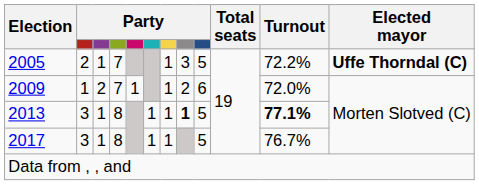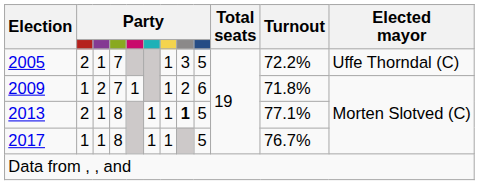 <table class="wikitable">
 <tr>
 <th rowspan="2">Election</th>
 <th colspan="8">Party</th>
 <th rowspan="2">Total<br>seats</th>
 <th rowspan="2">Turnout</th>
 <th rowspan="2">Elected<br>mayor</th>
 </tr>
 <tr>
 <td style="background:#B5211D;"><strong><a href='#'></a></strong></td>
 <td style="background:#843A93;"><strong><a href='#'></a></strong></td>
 <td style="background:#89A920;"><strong><a href='#'></a></strong></td>
 <td style="background:#C9096C;"><strong><a href='#'></a></strong></td>
 <td style="background:#1CB1B7;"><strong><a href='#'></a></strong></td>
 <td style="background:#F4D44D;"><strong><a href='#'></a></strong></td>
 <td style="background:#8B8989;"><strong></strong></td>
 <td style="background:#254C85;"><strong><a href='#'></a></strong></td>
 </tr>
 <tr>
 <td><a href='#'>2005</a></td>
 <td>2</td>
 <td>1</td>
 <td>7</td>
 <td style="background:#CDC9C9;"></td>
 <td style="background:#CDC9C9;" rowspan="2"></td>
 <td>1</td>
 <td>3</td>
 <td>5</td>
 <td rowspan="4">19</td>
 <td>72.2%</td>
-<td><strong>Uffe Thorndal (C)</strong></td>
+<td>Uffe Thorndal (C)</td>
 </tr>
 <tr>
 <td><a href='#'>2009</a></td>
 <td>1</td>
 <td>2</td>
 <td>7</td>
 <td>1</td>
 <td>1</td>
 <td>2</td>
 <td>6</td>
-<td>72.0%</td>
+<td>71.8%</td>
 <td rowspan="3">Morten Slotved (C)</td>
 </tr>
 <tr>
 <td><a href='#'>2013</a></td>
-<td>3</td>
+<td>2</td>
 <td>1</td>
 <td>8</td>
 <td style="background:#CDC9C9;" rowspan="2"></td>
 <td>1</td>
 <td>1</td>
 <td><strong>1</strong></td>
 <td>5</td>
-<td><strong>77.1%</strong></td>
+<td>77.1%</td>
 </tr>
 <tr>
 <td><a href='#'>2017</a></td>
-<td>3</td>
+<td>1</td>
 <td>1</td>
 <td>8</td>
 <td>1</td>
 <td>1</td>
 <td style="background:#CDC9C9;"></td>
 <td>5</td>
 <td>76.7%</td>
 </tr>
 <tr>
 <td colspan="14">Data from , ,  and </td>
 </tr>
 </table>
